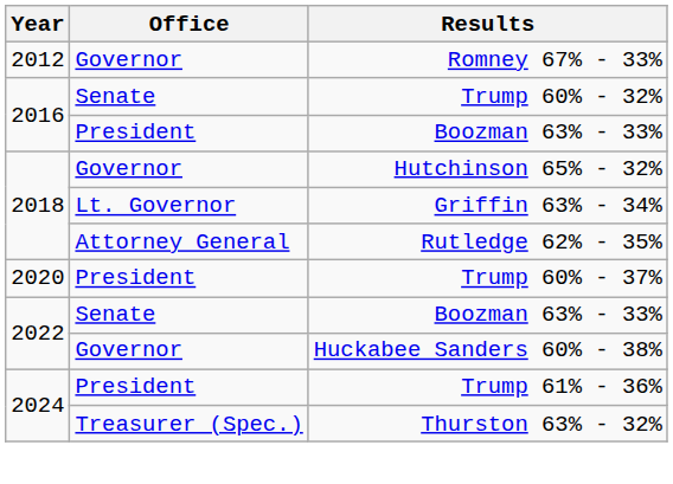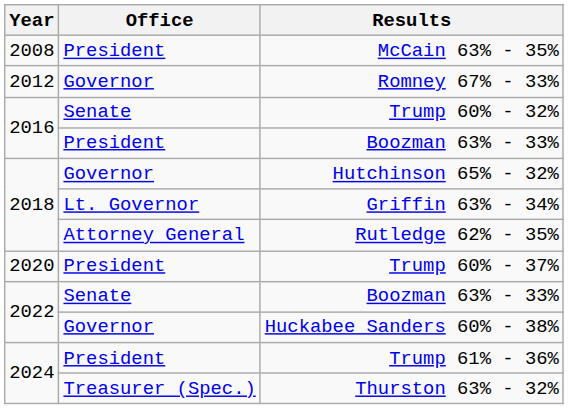 <table class=wikitable>
 <tr>
 <th>Year</th>
 <th>Office</th>
 <th>Results</th>
+</tr>
+<tr>
+<td>2008</td>
+<td><a href='#'>President</a></td>
+<td align="right" ><a href='#'>McCain</a> 63% - 35%</td>
 </tr>
 <tr>
 <td>2012</td>
 <td><a href='#'>Governor</a></td>
 <td align="right" ><a href='#'>Romney</a> 67% - 33%</td>
 </tr>
 <tr>
 <td rowspan=2>2016</td>
 <td><a href='#'>Senate</a></td>
 <td align="right" ><a href='#'>Trump</a> 60% - 32%</td>
 </tr>
 <tr>
 <td><a href='#'>President</a></td>
 <td align="right" ><a href='#'>Boozman</a> 63% - 33%</td>
 </tr>
 <tr>
 <td rowspan=3>2018</td>
 <td><a href='#'>Governor</a></td>
 <td align="right" ><a href='#'>Hutchinson</a> 65% - 32%</td>
 </tr>
 <tr>
 <td><a href='#'>Lt. Governor</a></td>
 <td align="right" ><a href='#'>Griffin</a> 63% - 34%</td>
 </tr>
 <tr>
 <td><a href='#'>Attorney General</a></td>
 <td align="right" ><a href='#'>Rutledge</a> 62% - 35%</td>
 </tr>
 <tr>
 <td>2020</td>
 <td><a href='#'>President</a></td>
 <td align="right" ><a href='#'>Trump</a> 60% - 37%</td>
 </tr>
 <tr>
 <td rowspan=2>2022</td>
 <td><a href='#'>Senate</a></td>
 <td align="right" ><a href='#'>Boozman</a> 63% - 33%</td>
 </tr>
 <tr>
 <td><a href='#'>Governor</a></td>
 <td align="right" ><a href='#'>Huckabee Sanders</a> 60% - 38%</td>
 </tr>
 <tr>
 <td rowspan=2>2024</td>
 <td><a href='#'>President</a></td>
 <td align="right" ><a href='#'>Trump</a> 61% - 36%</td>
 </tr>
 <tr>
 <td><a href='#'>Treasurer (Spec.)</a></td>
 <td align="right" ><a href='#'>Thurston</a> 63% - 32%</td>
 </tr>
 </table>
